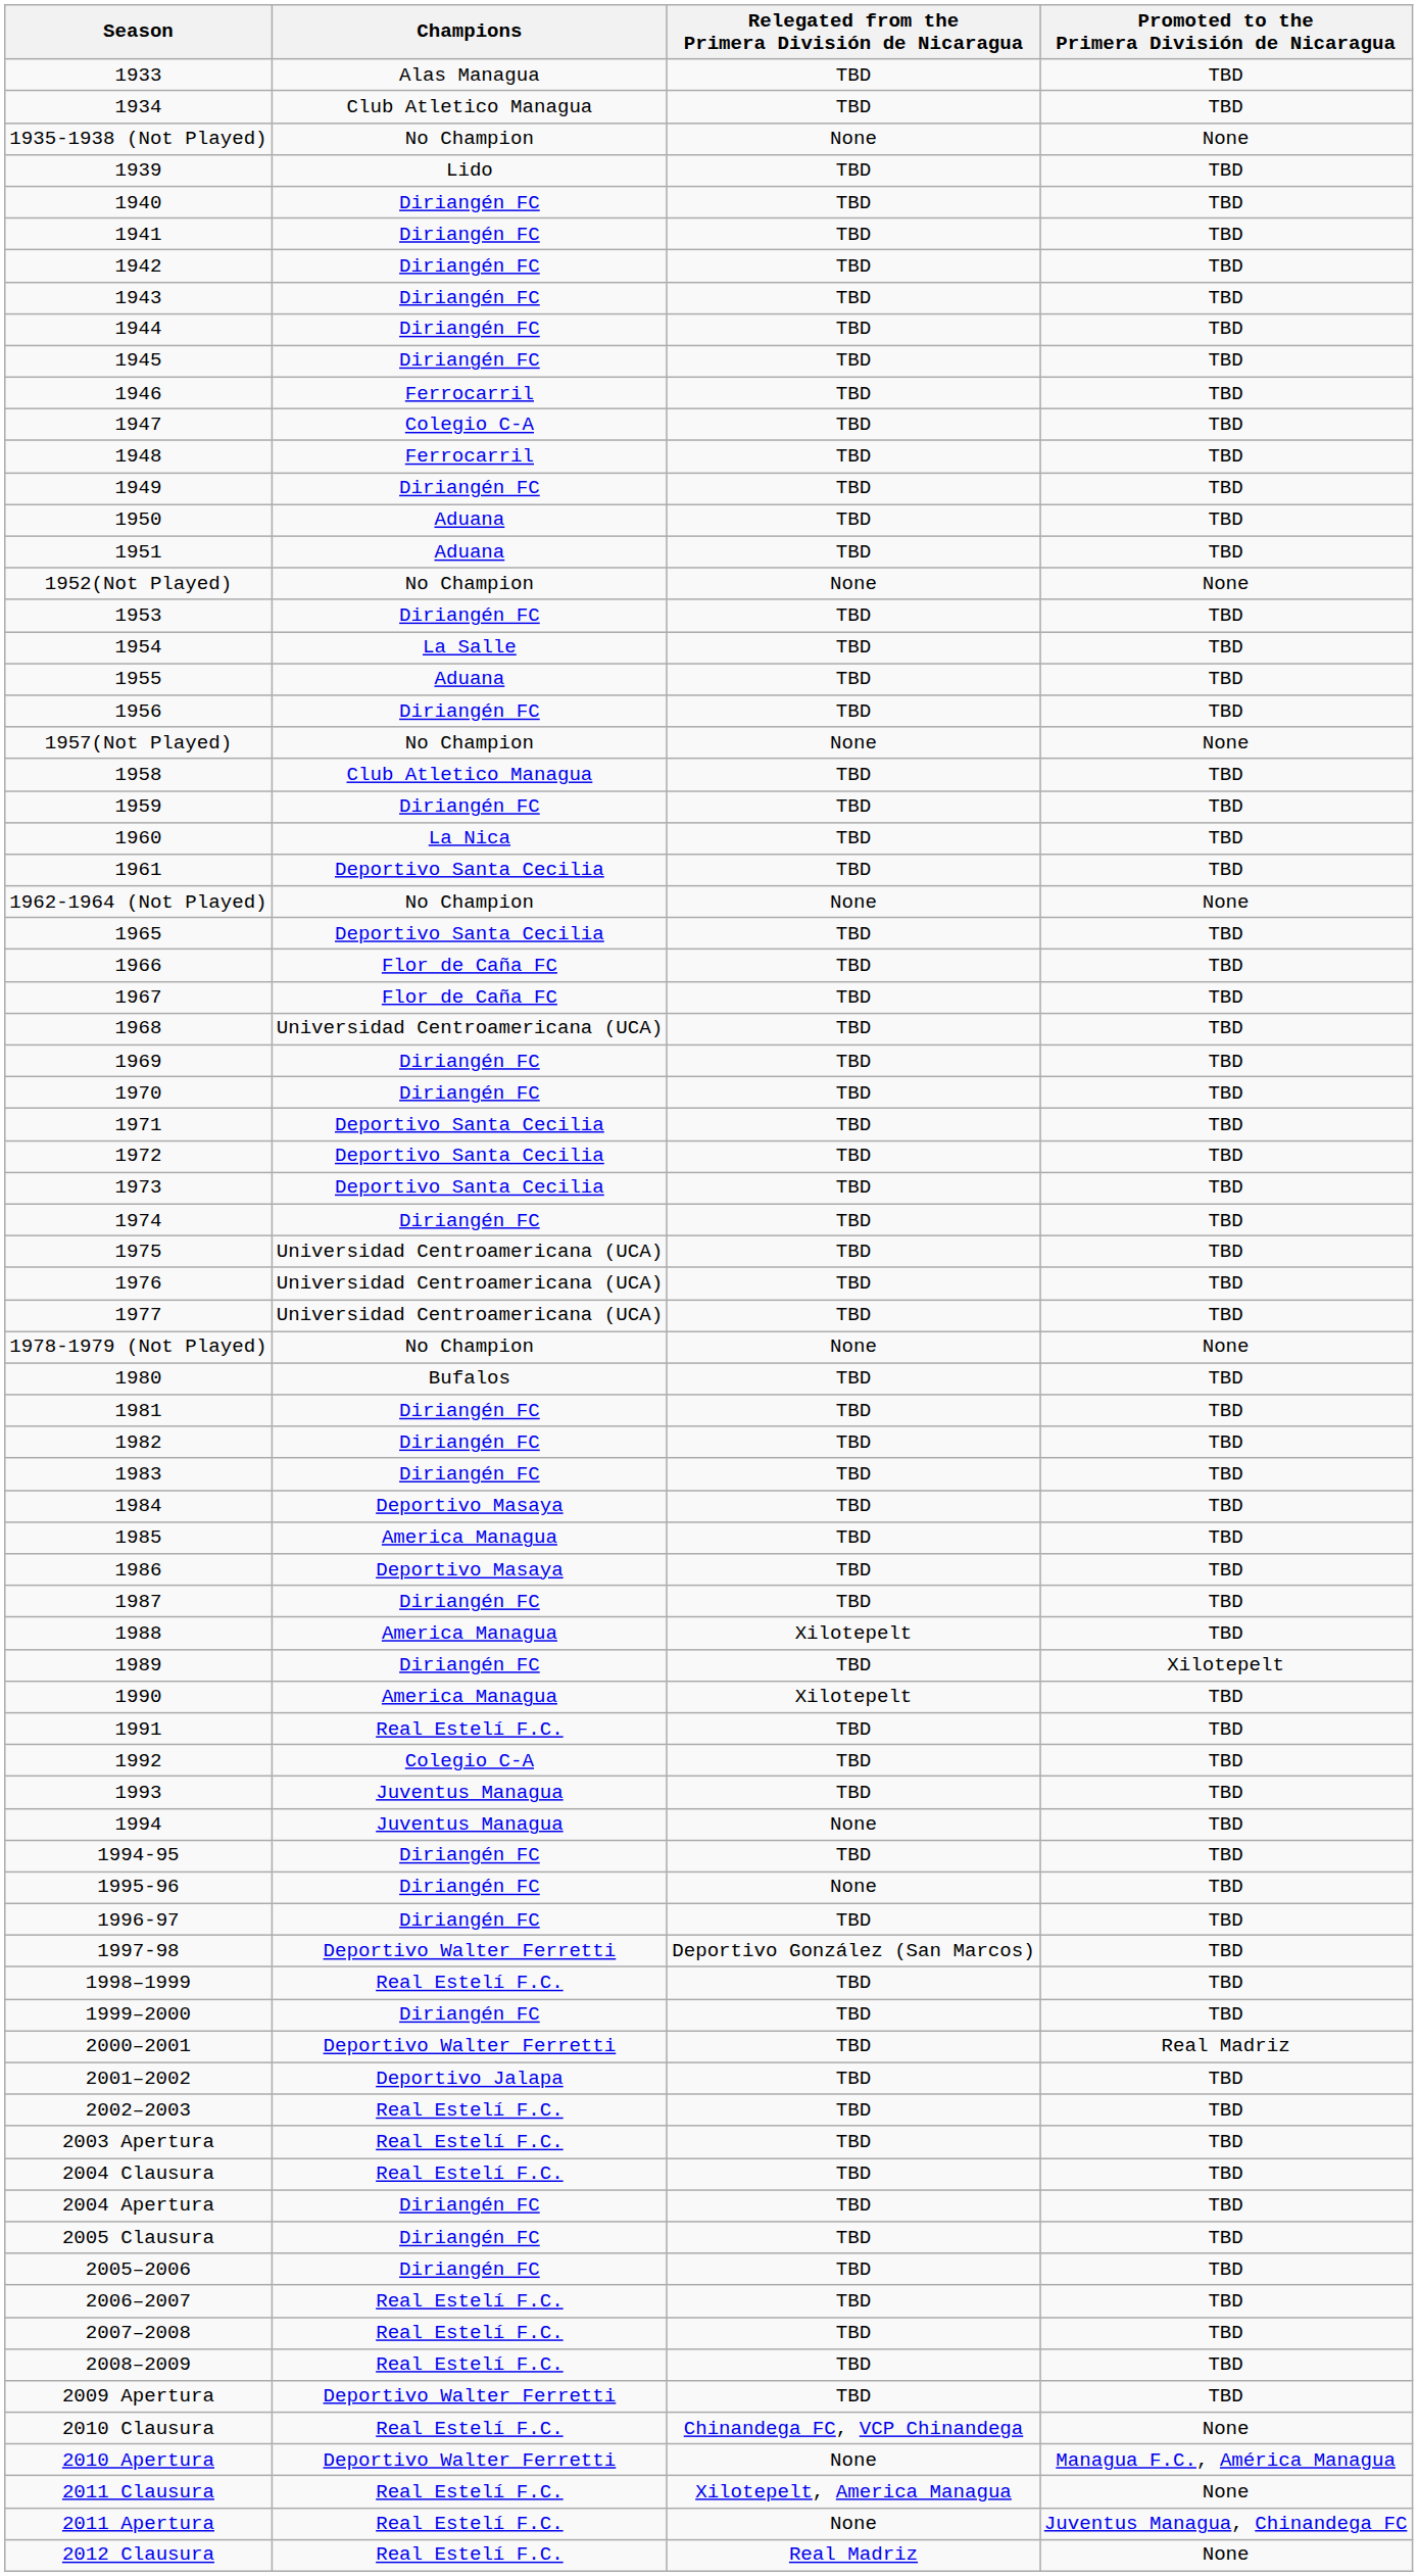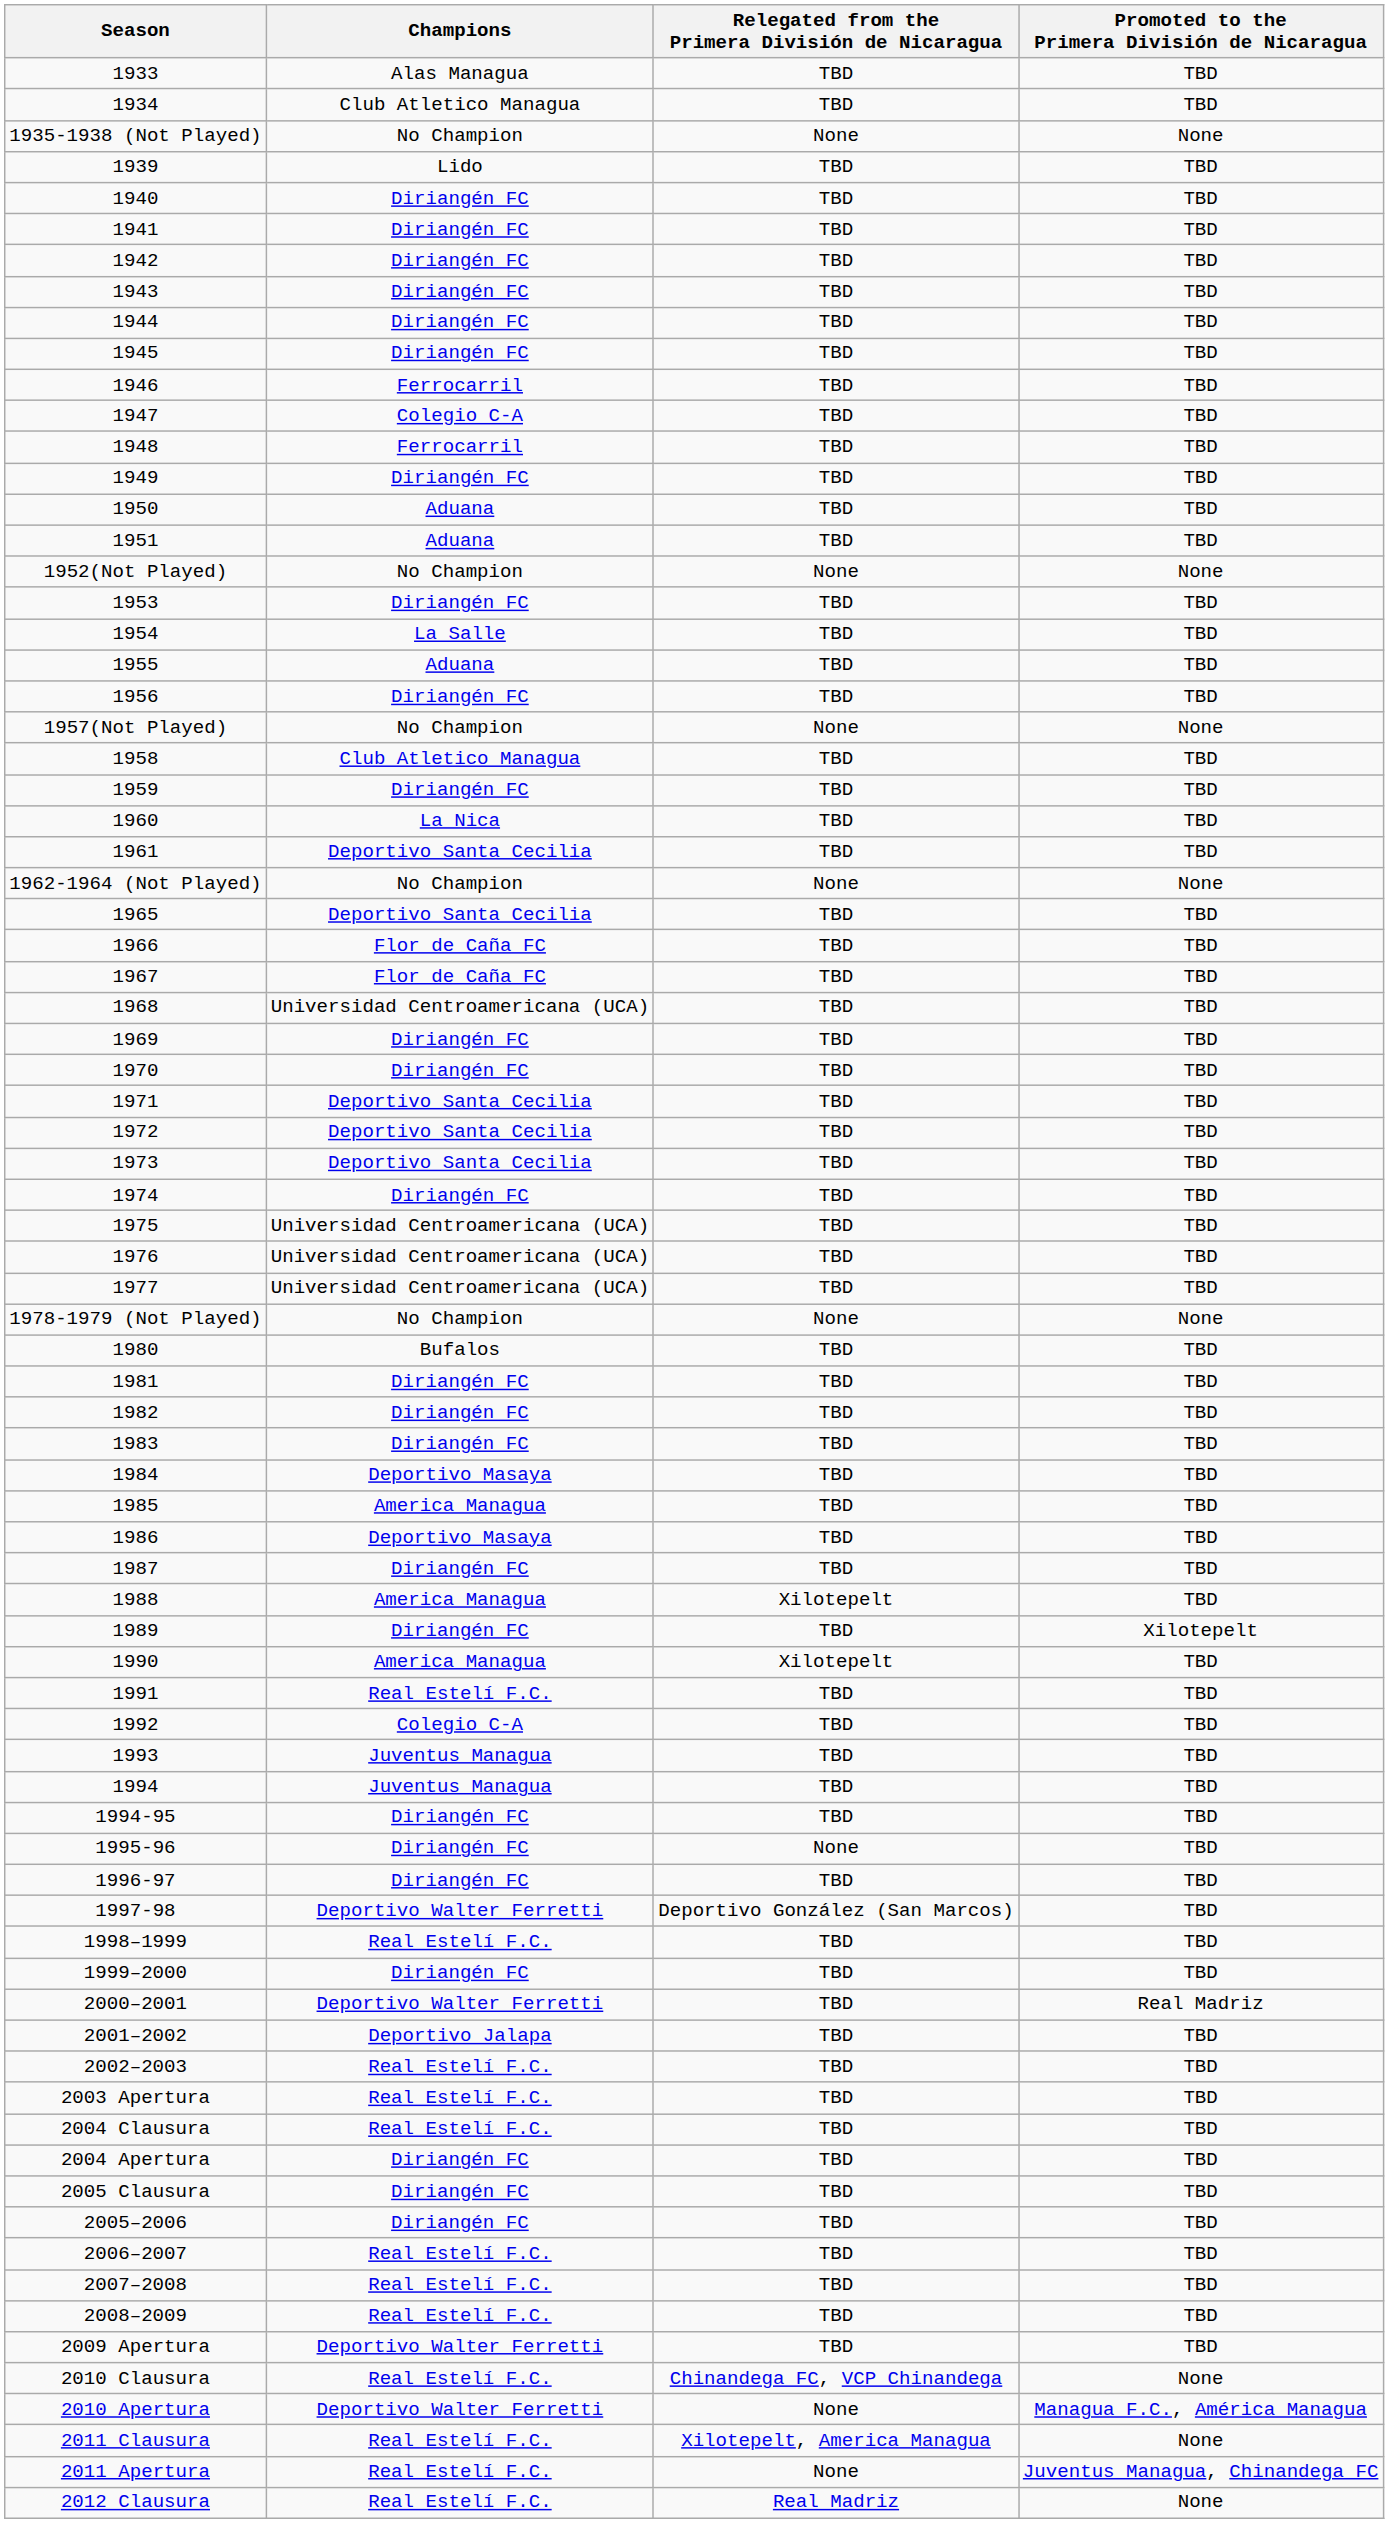 <table class="wikitable" style="text-align:center">
 <tr>
 <th rowspan=1>  Season  </th>
 <th rowspan=1>Champions</th>
 <th rowspan=1>Relegated from the<br>Primera División de Nicaragua</th>
 <th rowspan=1>Promoted to the<br>Primera División de Nicaragua</th>
 </tr>
 <tr>
 <td>1933</td>
 <td>Alas Managua</td>
 <td>TBD</td>
 <td>TBD</td>
 </tr>
 <tr>
 <td>1934</td>
 <td>Club Atletico Managua</td>
 <td>TBD</td>
 <td>TBD</td>
 </tr>
 <tr>
 <td>1935-1938 (Not Played)</td>
 <td>No Champion</td>
 <td>None</td>
 <td>None</td>
 </tr>
 <tr>
 <td>1939</td>
 <td>Lido</td>
 <td>TBD</td>
 <td>TBD</td>
 </tr>
 <tr>
 <td>1940</td>
 <td><a href='#'>Diriangén FC</a></td>
 <td>TBD</td>
 <td>TBD</td>
 </tr>
 <tr>
 <td>1941</td>
 <td><a href='#'>Diriangén FC</a></td>
 <td>TBD</td>
 <td>TBD</td>
 </tr>
 <tr>
 <td>1942</td>
 <td><a href='#'>Diriangén FC</a></td>
 <td>TBD</td>
 <td>TBD</td>
 </tr>
 <tr>
 <td>1943</td>
 <td><a href='#'>Diriangén FC</a></td>
 <td>TBD</td>
 <td>TBD</td>
 </tr>
 <tr>
 <td>1944</td>
 <td><a href='#'>Diriangén FC</a></td>
 <td>TBD</td>
 <td>TBD</td>
 </tr>
 <tr>
 <td>1945</td>
 <td><a href='#'>Diriangén FC</a></td>
 <td>TBD</td>
 <td>TBD</td>
 </tr>
 <tr>
 <td>1946</td>
 <td><a href='#'>Ferrocarril</a></td>
 <td>TBD</td>
 <td>TBD</td>
 </tr>
 <tr>
 <td>1947</td>
 <td><a href='#'>Colegio C-A</a></td>
 <td>TBD</td>
 <td>TBD</td>
 </tr>
 <tr>
 <td>1948</td>
 <td><a href='#'>Ferrocarril</a></td>
 <td>TBD</td>
 <td>TBD</td>
 </tr>
 <tr>
 <td>1949</td>
 <td><a href='#'>Diriangén FC</a></td>
 <td>TBD</td>
 <td>TBD</td>
 </tr>
 <tr>
 <td>1950</td>
 <td><a href='#'>Aduana</a></td>
 <td>TBD</td>
 <td>TBD</td>
 </tr>
 <tr>
 <td>1951</td>
 <td><a href='#'>Aduana</a></td>
 <td>TBD</td>
 <td>TBD</td>
 </tr>
 <tr>
 <td>1952(Not Played)</td>
 <td>No Champion</td>
 <td>None</td>
 <td>None</td>
 </tr>
 <tr>
 <td>1953</td>
 <td><a href='#'>Diriangén FC</a></td>
 <td>TBD</td>
 <td>TBD</td>
 </tr>
 <tr>
 <td>1954</td>
 <td><a href='#'>La Salle</a></td>
 <td>TBD</td>
 <td>TBD</td>
 </tr>
 <tr>
 <td>1955</td>
 <td><a href='#'>Aduana</a></td>
 <td>TBD</td>
 <td>TBD</td>
 </tr>
 <tr>
 <td>1956</td>
 <td><a href='#'>Diriangén FC</a></td>
 <td>TBD</td>
 <td>TBD</td>
 </tr>
 <tr>
 <td>1957(Not Played)</td>
 <td>No Champion</td>
 <td>None</td>
 <td>None</td>
 </tr>
 <tr>
 <td>1958</td>
 <td><a href='#'>Club Atletico Managua</a></td>
 <td>TBD</td>
 <td>TBD</td>
 </tr>
 <tr>
 <td>1959</td>
 <td><a href='#'>Diriangén FC</a></td>
 <td>TBD</td>
 <td>TBD</td>
 </tr>
 <tr>
 <td>1960</td>
 <td><a href='#'>La Nica</a></td>
 <td>TBD</td>
 <td>TBD</td>
 </tr>
 <tr>
 <td>1961</td>
 <td><a href='#'>Deportivo Santa Cecilia</a></td>
 <td>TBD</td>
 <td>TBD</td>
 </tr>
 <tr>
 <td>1962-1964 (Not Played)</td>
 <td>No Champion</td>
 <td>None</td>
 <td>None</td>
 </tr>
 <tr>
 <td>1965</td>
 <td><a href='#'>Deportivo Santa Cecilia</a></td>
 <td>TBD</td>
 <td>TBD</td>
 </tr>
 <tr>
 <td>1966</td>
 <td><a href='#'>Flor de Caña FC</a></td>
 <td>TBD</td>
 <td>TBD</td>
 </tr>
 <tr>
 <td>1967</td>
 <td><a href='#'>Flor de Caña FC</a></td>
 <td>TBD</td>
 <td>TBD</td>
 </tr>
 <tr>
 <td>1968</td>
 <td>Universidad Centroamericana (UCA)</td>
 <td>TBD</td>
 <td>TBD</td>
 </tr>
 <tr>
 <td>1969</td>
 <td><a href='#'>Diriangén FC</a></td>
 <td>TBD</td>
 <td>TBD</td>
 </tr>
 <tr>
 <td>1970</td>
 <td><a href='#'>Diriangén FC</a></td>
 <td>TBD</td>
 <td>TBD</td>
 </tr>
 <tr>
 <td>1971</td>
 <td><a href='#'>Deportivo Santa Cecilia</a></td>
 <td>TBD</td>
 <td>TBD</td>
 </tr>
 <tr>
 <td>1972</td>
 <td><a href='#'>Deportivo Santa Cecilia</a></td>
 <td>TBD</td>
 <td>TBD</td>
 </tr>
 <tr>
 <td>1973</td>
 <td><a href='#'>Deportivo Santa Cecilia</a></td>
 <td>TBD</td>
 <td>TBD</td>
 </tr>
 <tr>
 <td>1974</td>
 <td><a href='#'>Diriangén FC</a></td>
 <td>TBD</td>
 <td>TBD</td>
 </tr>
 <tr>
 <td>1975</td>
 <td>Universidad Centroamericana (UCA)</td>
 <td>TBD</td>
 <td>TBD</td>
 </tr>
 <tr>
 <td>1976</td>
 <td>Universidad Centroamericana (UCA)</td>
 <td>TBD</td>
 <td>TBD</td>
 </tr>
 <tr>
 <td>1977</td>
 <td>Universidad Centroamericana (UCA)</td>
 <td>TBD</td>
 <td>TBD</td>
 </tr>
 <tr>
 <td>1978-1979 (Not Played)</td>
 <td>No Champion</td>
 <td>None</td>
 <td>None</td>
 </tr>
 <tr>
 <td>1980</td>
 <td>Bufalos</td>
 <td>TBD</td>
 <td>TBD</td>
 </tr>
 <tr>
 <td>1981</td>
 <td><a href='#'>Diriangén FC</a></td>
 <td>TBD</td>
 <td>TBD</td>
 </tr>
 <tr>
 <td>1982</td>
 <td><a href='#'>Diriangén FC</a></td>
 <td>TBD</td>
 <td>TBD</td>
 </tr>
 <tr>
 <td>1983</td>
 <td><a href='#'>Diriangén FC</a></td>
 <td>TBD</td>
 <td>TBD</td>
 </tr>
 <tr>
 <td>1984</td>
 <td><a href='#'>Deportivo Masaya</a></td>
 <td>TBD</td>
 <td>TBD</td>
 </tr>
 <tr>
 <td>1985</td>
 <td><a href='#'>America Managua</a></td>
 <td>TBD</td>
 <td>TBD</td>
 </tr>
 <tr>
 <td>1986</td>
 <td><a href='#'>Deportivo Masaya</a></td>
 <td>TBD</td>
 <td>TBD</td>
 </tr>
 <tr>
 <td>1987</td>
 <td><a href='#'>Diriangén FC</a></td>
 <td>TBD</td>
 <td>TBD</td>
 </tr>
 <tr>
 <td>1988</td>
 <td><a href='#'>America Managua</a></td>
 <td>Xilotepelt</td>
 <td>TBD</td>
 </tr>
 <tr>
 <td>1989</td>
 <td><a href='#'>Diriangén FC</a></td>
 <td>TBD</td>
 <td>Xilotepelt</td>
 </tr>
 <tr>
 <td>1990</td>
 <td><a href='#'>America Managua</a></td>
 <td>Xilotepelt</td>
 <td>TBD</td>
 </tr>
 <tr>
 <td>1991</td>
 <td><a href='#'>Real Estelí F.C.</a></td>
 <td>TBD</td>
 <td>TBD</td>
 </tr>
 <tr>
 <td>1992</td>
 <td><a href='#'>Colegio C-A</a></td>
 <td>TBD</td>
 <td>TBD</td>
 </tr>
 <tr>
 <td>1993</td>
 <td><a href='#'>Juventus Managua</a></td>
 <td>TBD</td>
 <td>TBD</td>
 </tr>
 <tr>
 <td>1994</td>
 <td><a href='#'>Juventus Managua</a></td>
-<td>None</td>
+<td>TBD</td>
 <td>TBD</td>
 </tr>
 <tr>
 <td>1994-95</td>
 <td><a href='#'>Diriangén FC</a></td>
 <td>TBD</td>
 <td>TBD</td>
 </tr>
 <tr>
 <td>1995-96</td>
 <td><a href='#'>Diriangén FC</a></td>
 <td>None</td>
 <td>TBD</td>
 </tr>
 <tr>
 <td>1996-97</td>
 <td><a href='#'>Diriangén FC</a></td>
 <td>TBD</td>
 <td>TBD</td>
 </tr>
 <tr>
 <td>1997-98</td>
 <td><a href='#'>Deportivo Walter Ferretti</a></td>
 <td>Deportivo González (San Marcos)</td>
 <td>TBD</td>
 </tr>
 <tr>
 <td>1998–1999</td>
 <td><a href='#'>Real Estelí F.C.</a></td>
 <td>TBD</td>
 <td>TBD</td>
 </tr>
 <tr>
 <td>1999–2000</td>
 <td><a href='#'>Diriangén FC</a></td>
 <td>TBD</td>
 <td>TBD</td>
 </tr>
 <tr>
 <td>2000–2001</td>
 <td><a href='#'>Deportivo Walter Ferretti</a></td>
 <td>TBD</td>
 <td>Real Madriz</td>
 </tr>
 <tr>
 <td>2001–2002</td>
 <td><a href='#'>Deportivo Jalapa</a></td>
 <td>TBD</td>
 <td>TBD</td>
 </tr>
 <tr>
 <td>2002–2003</td>
 <td><a href='#'>Real Estelí F.C.</a></td>
 <td>TBD</td>
 <td>TBD</td>
 </tr>
 <tr>
 <td>2003 Apertura</td>
 <td><a href='#'>Real Estelí F.C.</a></td>
 <td>TBD</td>
 <td>TBD</td>
 </tr>
 <tr>
 <td>2004 Clausura</td>
 <td><a href='#'>Real Estelí F.C.</a></td>
 <td>TBD</td>
 <td>TBD</td>
 </tr>
 <tr>
 <td>2004 Apertura</td>
 <td><a href='#'>Diriangén FC</a></td>
 <td>TBD</td>
 <td>TBD</td>
 </tr>
 <tr>
 <td>2005 Clausura</td>
 <td><a href='#'>Diriangén FC</a></td>
 <td>TBD</td>
 <td>TBD</td>
 </tr>
 <tr>
 <td>2005–2006</td>
 <td><a href='#'>Diriangén FC</a></td>
 <td>TBD</td>
 <td>TBD</td>
 </tr>
 <tr>
 <td>2006–2007</td>
 <td><a href='#'>Real Estelí F.C.</a></td>
 <td>TBD</td>
 <td>TBD</td>
 </tr>
 <tr>
 <td>2007–2008</td>
 <td><a href='#'>Real Estelí F.C.</a></td>
 <td>TBD</td>
 <td>TBD</td>
 </tr>
 <tr>
 <td>2008–2009</td>
 <td><a href='#'>Real Estelí F.C.</a></td>
 <td>TBD</td>
 <td>TBD</td>
 </tr>
 <tr>
 <td>2009 Apertura</td>
 <td><a href='#'>Deportivo Walter Ferretti</a></td>
 <td>TBD</td>
 <td>TBD</td>
 </tr>
 <tr>
 <td>2010 Clausura</td>
 <td><a href='#'>Real Estelí F.C.</a></td>
 <td><a href='#'>Chinandega FC</a>, <a href='#'>VCP Chinandega</a></td>
 <td>None</td>
 </tr>
 <tr>
 <td><a href='#'>2010 Apertura</a></td>
 <td><a href='#'>Deportivo Walter Ferretti</a></td>
 <td>None</td>
 <td><a href='#'>Managua F.C.</a>, <a href='#'>América Managua</a></td>
 </tr>
 <tr>
 <td><a href='#'>2011 Clausura</a></td>
 <td><a href='#'>Real Estelí F.C.</a></td>
 <td><a href='#'>Xilotepelt</a>, <a href='#'>America Managua</a></td>
 <td>None</td>
 </tr>
 <tr>
 <td><a href='#'>2011 Apertura</a></td>
 <td><a href='#'>Real Estelí F.C.</a></td>
 <td>None</td>
 <td><a href='#'>Juventus Managua</a>, <a href='#'>Chinandega FC</a></td>
 </tr>
 <tr>
 <td><a href='#'>2012 Clausura</a></td>
 <td><a href='#'>Real Estelí F.C.</a></td>
 <td><a href='#'>Real Madriz</a></td>
 <td>None</td>
 </tr>
 <tr>
 </tr>
 </table>
